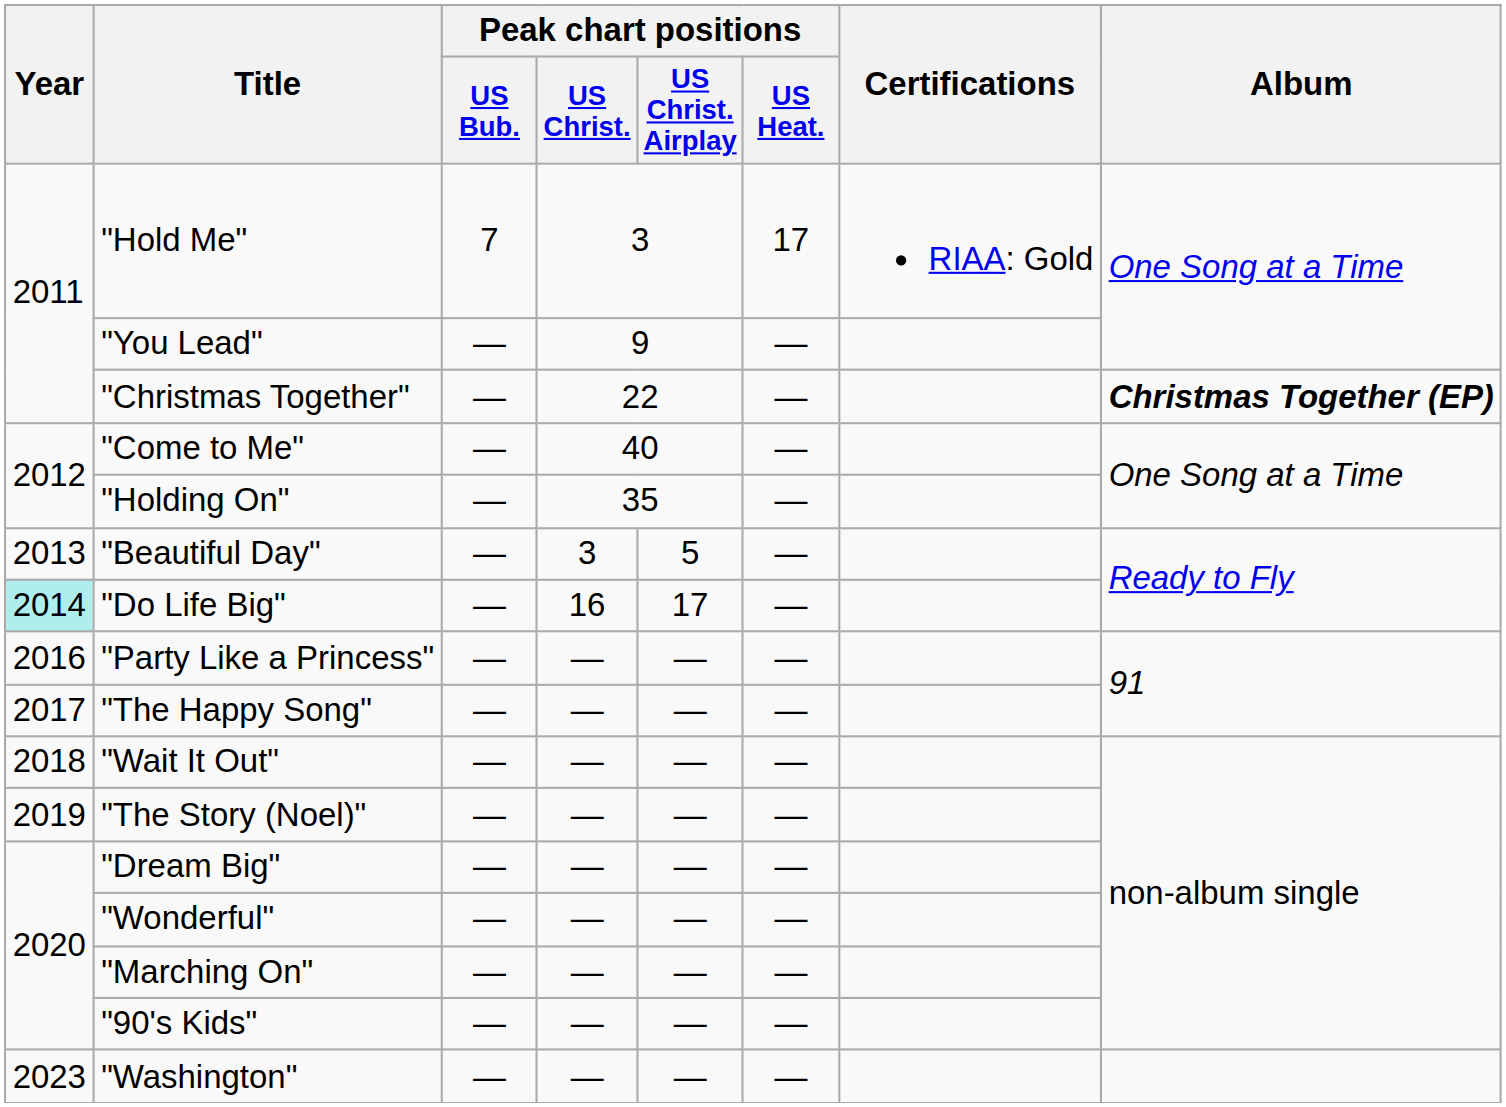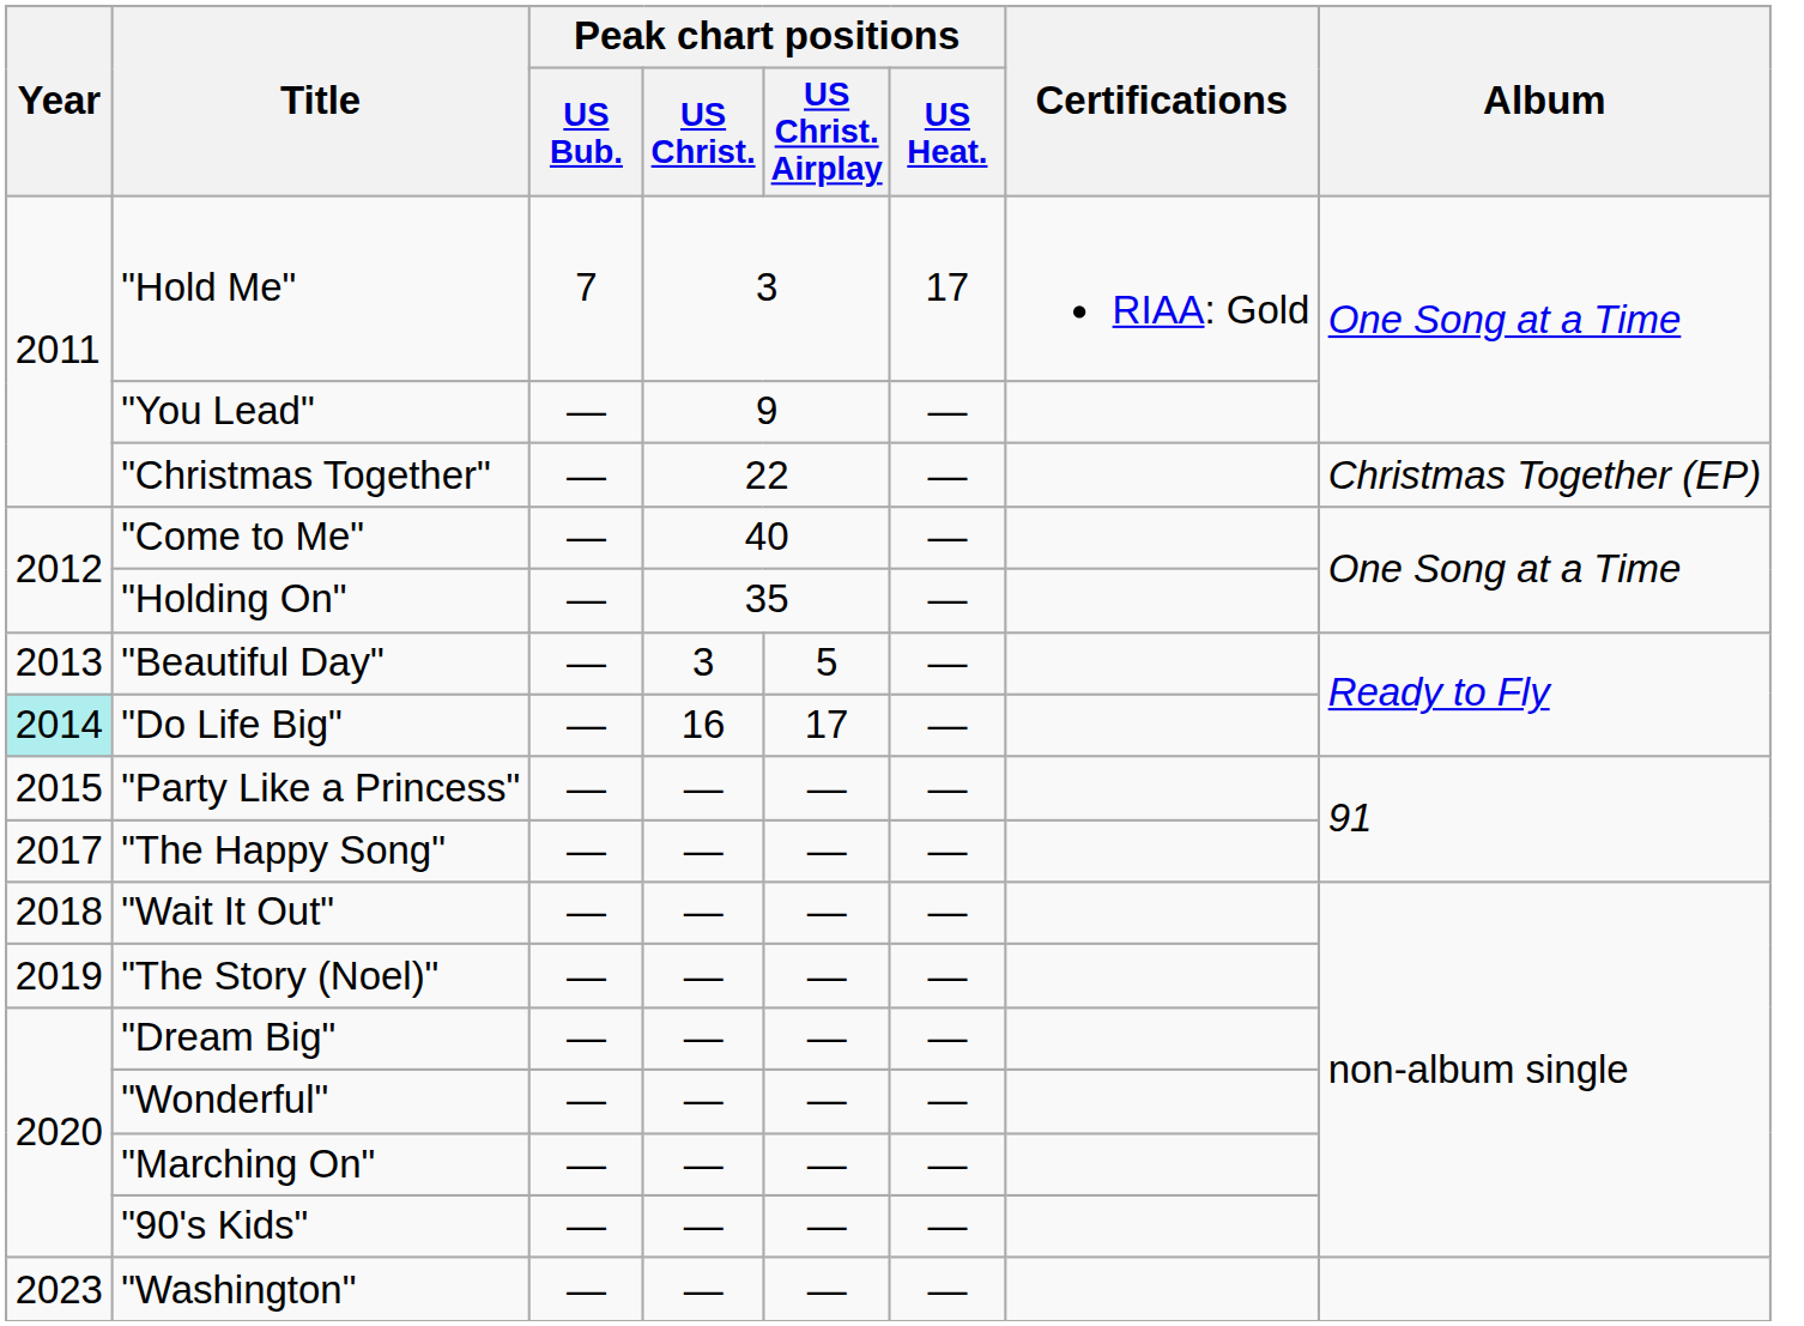 <table class="wikitable">
 <tr>
 <th rowspan="2">Year</th>
 <th rowspan="2">Title</th>
 <th colspan="4">Peak chart positions</th>
 <th rowspan="2">Certifications</th>
 <th rowspan="2">Album</th>
 </tr>
 <tr style="font-size:smaller;">
 <th style="width:40px;"><a href='#'>US<br>Bub.</a><br></th>
 <th style="width:35px;"><a href='#'>US<br>Christ.</a><br></th>
 <th style="width:40px;"><a href='#'>US<br>Christ.<br>Airplay</a><br></th>
 <th style="width:40px;"><a href='#'>US Heat.</a><br></th>
 </tr>
 <tr>
 <td rowspan="3">2011</td>
 <td>"Hold Me"<br></td>
 <td style = "text-align:center;">7</td>
 <td colspan="2" style = "text-align:center;">3</td>
 <td style = "text-align:center;">17</td>
 <td><br><ul><li><a href='#'>RIAA</a>: Gold</li></ul></td>
 <td rowspan="2"><em><a href='#'>One Song at a Time</a></em></td>
 </tr>
 <tr>
 <td>"You Lead"</td>
 <td style = "text-align:center;">—</td>
 <td colspan="2" style = "text-align:center;">9</td>
 <td style = "text-align:center;">—</td>
 <td></td>
 </tr>
 <tr>
 <td>"Christmas Together"</td>
 <td style = "text-align:center;">—</td>
 <td colspan="2" style = "text-align:center;">22</td>
 <td style = "text-align:center;">—</td>
 <td></td>
-<td><strong><em>Christmas Together (EP)</em></strong></td>
+<td><em>Christmas Together (EP)</em></td>
 </tr>
 <tr>
 <td rowspan="2">2012</td>
 <td>"Come to Me" <br></td>
 <td style = "text-align:center;">—</td>
 <td colspan="2" style = "text-align:center;">40</td>
 <td style = "text-align:center;">—</td>
 <td></td>
 <td rowspan="2"><em>One Song at a Time</em></td>
 </tr>
 <tr>
 <td>"Holding On"</td>
 <td style = "text-align:center;">—</td>
 <td colspan="2" style = "text-align:center;">35</td>
 <td style = "text-align:center;">—</td>
 <td></td>
 </tr>
 <tr>
 <td>2013</td>
 <td>"Beautiful Day"</td>
 <td style = "text-align:center;">—</td>
 <td style = "text-align:center;">3</td>
 <td style = "text-align:center;">5</td>
 <td style = "text-align:center;">—</td>
 <td></td>
 <td rowspan="2"><em><a href='#'>Ready to Fly</a></em></td>
 </tr>
 <tr>
 <td style="background: paleturquoise;">2014</td>
 <td>"Do Life Big"</td>
 <td style = "text-align:center;">—</td>
 <td style = "text-align:center;">16</td>
 <td style = "text-align:center;">17</td>
 <td style = "text-align:center;">—</td>
 <td></td>
 </tr>
 <tr>
-<td>2016</td>
+<td>2015</td>
 <td>"Party Like a Princess"</td>
 <td style = "text-align:center;">—</td>
 <td style = "text-align:center;">—</td>
 <td style = "text-align:center;">—</td>
 <td style = "text-align:center;">—</td>
 <td></td>
 <td rowspan="2"><em>91</em></td>
 </tr>
 <tr>
 <td>2017</td>
 <td>"The Happy Song"</td>
 <td style = "text-align:center;">—</td>
 <td style = "text-align:center;">—</td>
 <td style = "text-align:center;">—</td>
 <td style = "text-align:center;">—</td>
 <td></td>
 </tr>
 <tr>
 <td>2018</td>
 <td>"Wait It Out"</td>
 <td style = "text-align:center;">—</td>
 <td style = "text-align:center;">—</td>
 <td style = "text-align:center;">—</td>
 <td style = "text-align:center;">—</td>
 <td></td>
 <td rowspan="6">non-album single</td>
 </tr>
 <tr>
 <td>2019</td>
 <td>"The Story (Noel)"</td>
 <td style = "text-align:center;">—</td>
 <td style = "text-align:center;">—</td>
 <td style = "text-align:center;">—</td>
 <td style = "text-align:center;">—</td>
 <td></td>
 </tr>
 <tr>
 <td rowspan="4">2020</td>
 <td>"Dream Big"</td>
 <td style = "text-align:center;">—</td>
 <td style = "text-align:center;">—</td>
 <td style = "text-align:center;">—</td>
 <td style = "text-align:center;">—</td>
 <td></td>
 </tr>
 <tr>
 <td>"Wonderful"</td>
 <td style = "text-align:center;">—</td>
 <td style = "text-align:center;">—</td>
 <td style = "text-align:center;">—</td>
 <td style = "text-align:center;">—</td>
 <td></td>
 </tr>
 <tr>
 <td>"Marching On"</td>
 <td style = "text-align:center;">—</td>
 <td style = "text-align:center;">—</td>
 <td style = "text-align:center;">—</td>
 <td style = "text-align:center;">—</td>
 <td></td>
 </tr>
 <tr>
 <td>"90's Kids"</td>
 <td style = "text-align:center;">—</td>
 <td style = "text-align:center;">—</td>
 <td style = "text-align:center;">—</td>
 <td style = "text-align:center;">—</td>
 <td></td>
 </tr>
 <tr>
 <td>2023</td>
 <td>"Washington"</td>
 <td style = "text-align:center;">—</td>
 <td style = "text-align:center;">—</td>
 <td style = "text-align:center;">—</td>
 <td style = "text-align:center;">—</td>
 <td></td>
 </tr>
 </table>
